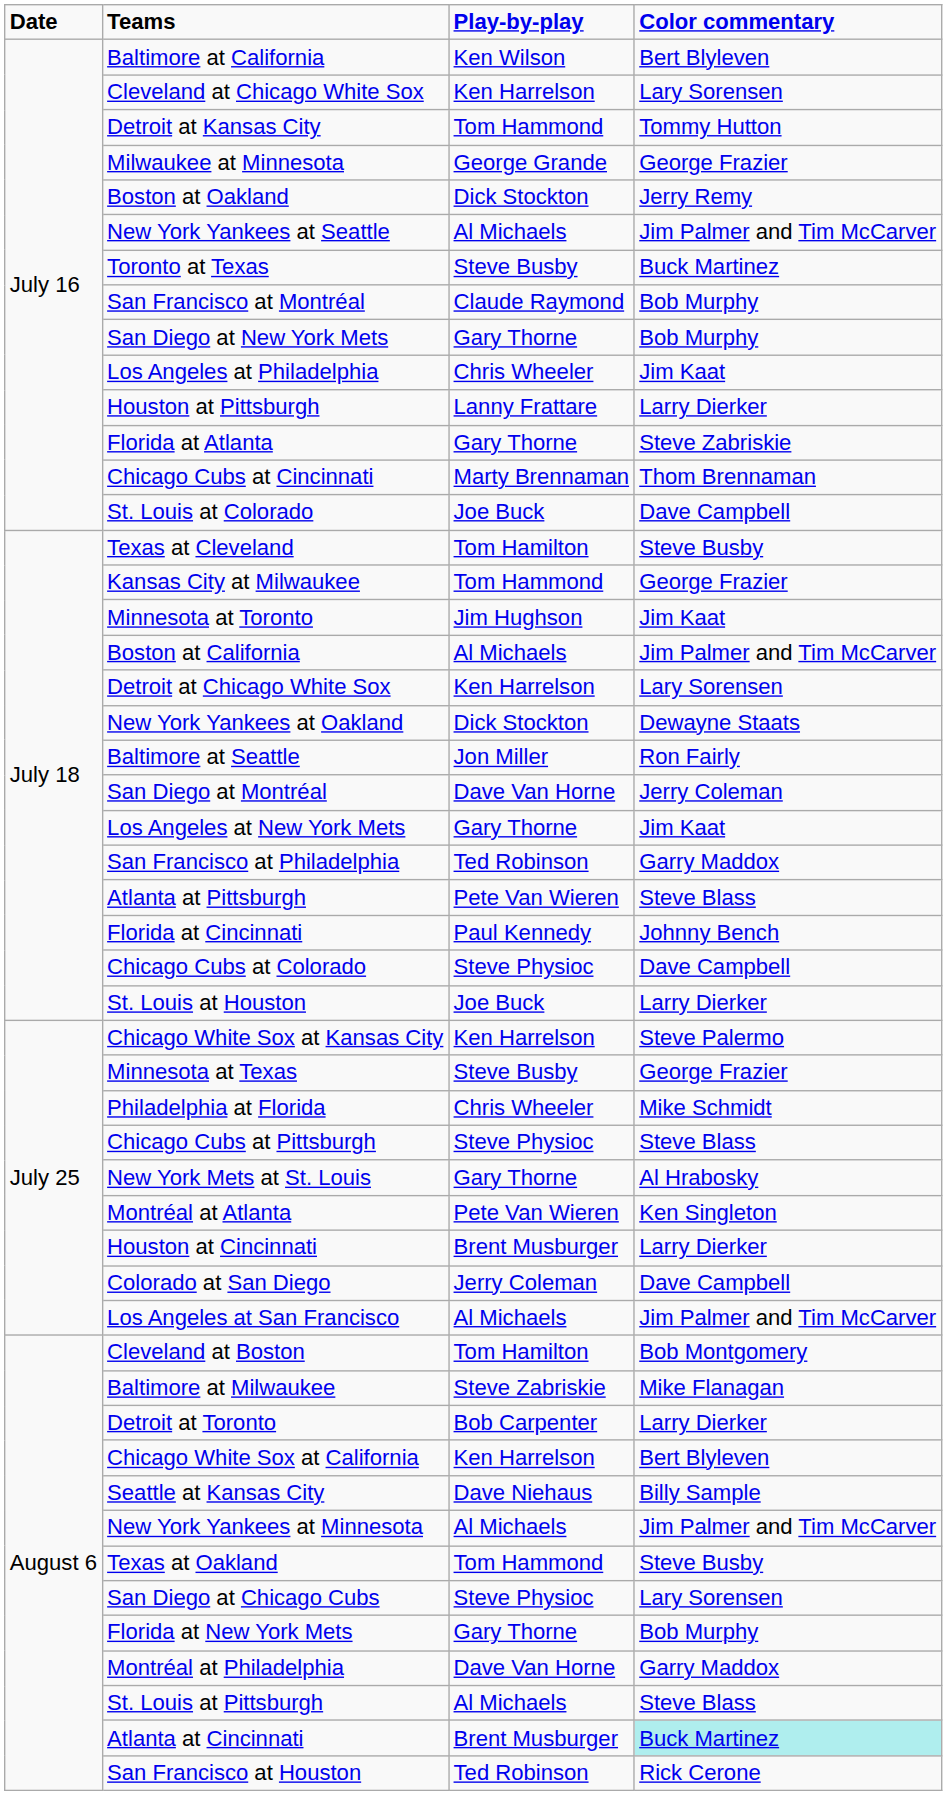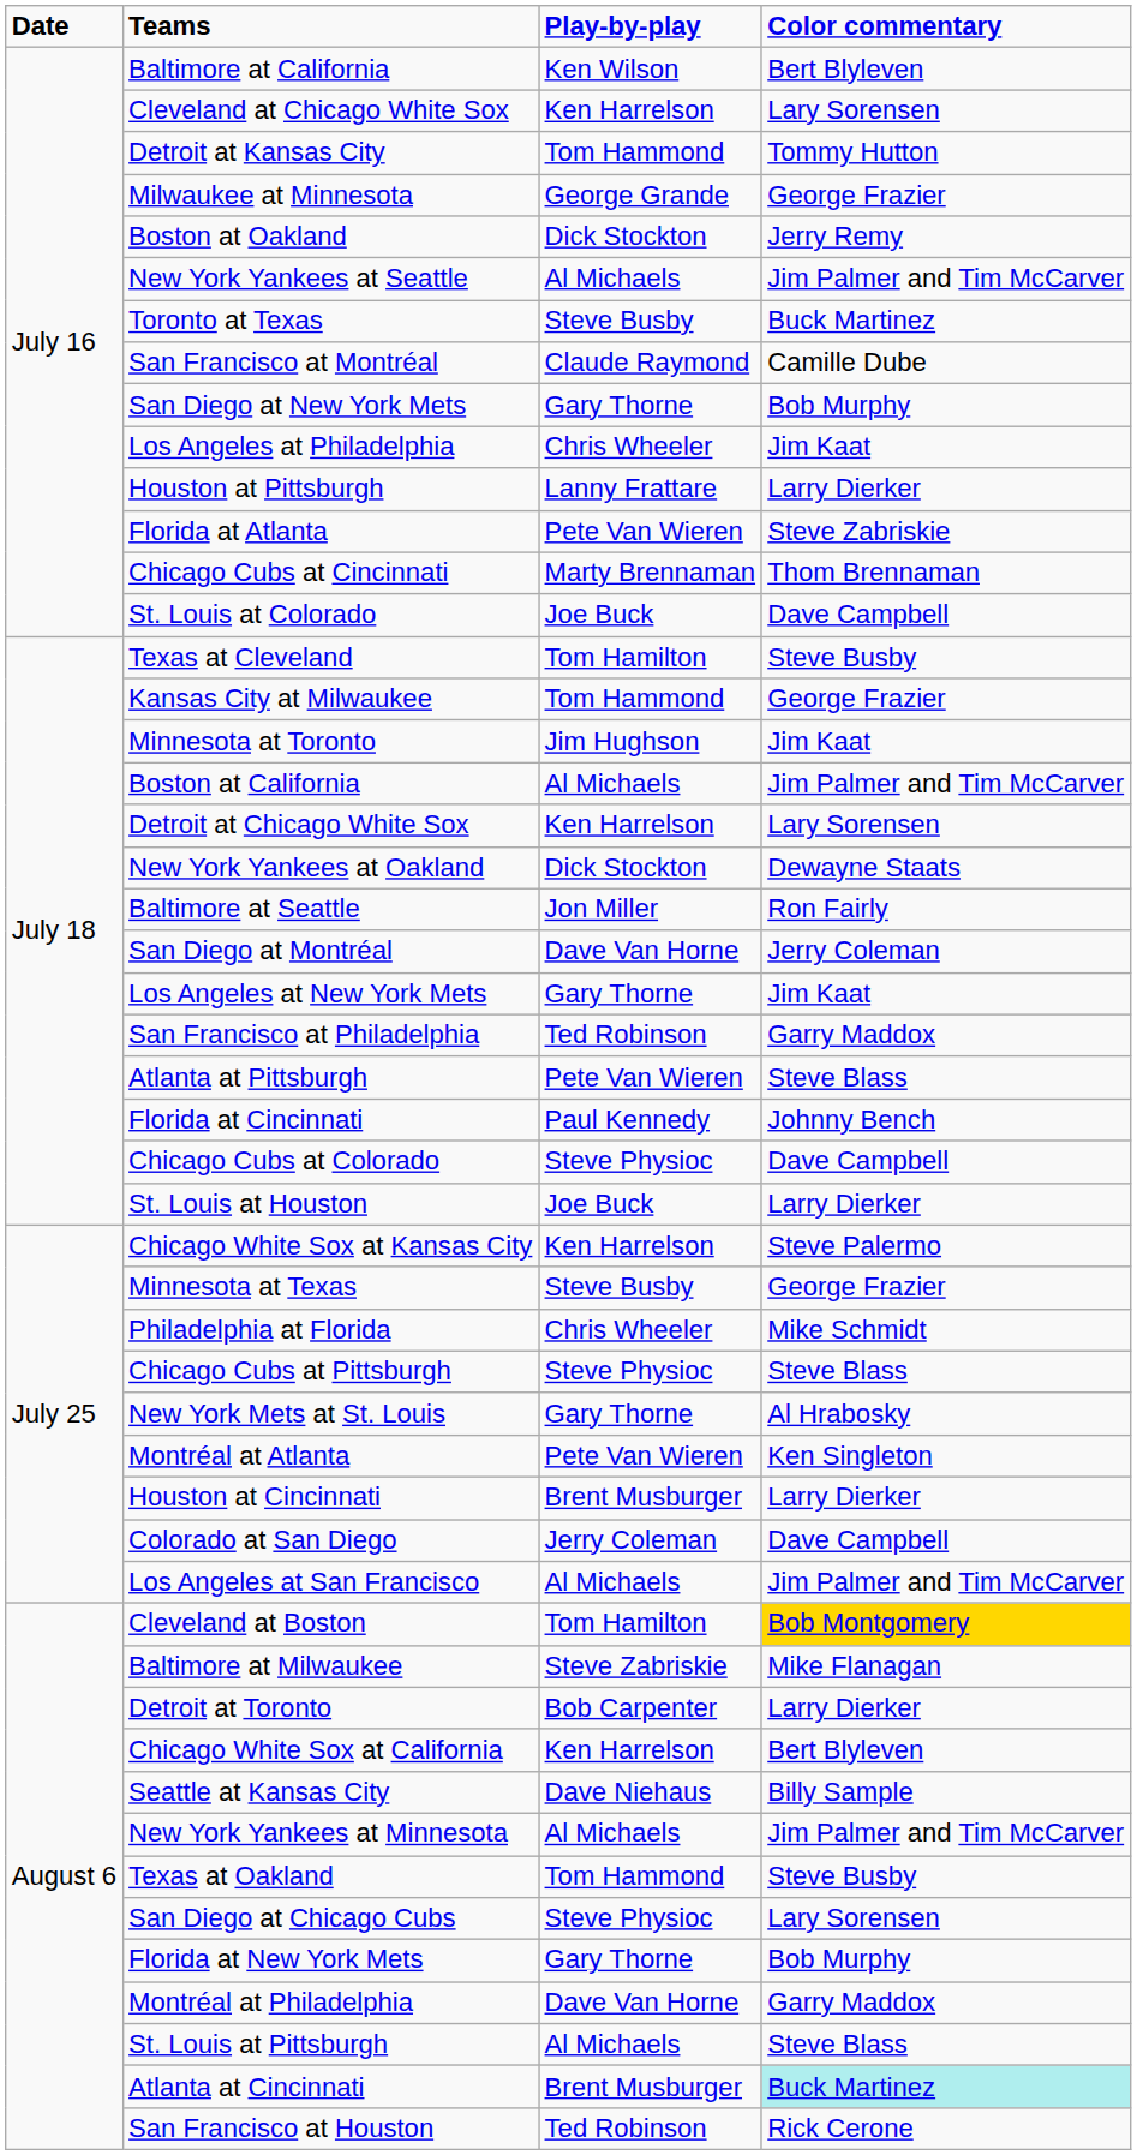 <table class="wikitable">
 <tr>
 <td><strong>Date</strong></td>
 <td><strong>Teams</strong></td>
 <td><strong><a href='#'>Play-by-play</a></strong></td>
 <td><strong><a href='#'>Color commentary</a></strong></td>
 </tr>
 <tr>
 <td rowspan=14>July 16</td>
 <td><a href='#'>Baltimore</a> at <a href='#'>California</a></td>
 <td><a href='#'>Ken Wilson</a></td>
 <td><a href='#'>Bert Blyleven</a></td>
 </tr>
 <tr>
 <td><a href='#'>Cleveland</a> at <a href='#'>Chicago White Sox</a></td>
 <td><a href='#'>Ken Harrelson</a></td>
 <td><a href='#'>Lary Sorensen</a></td>
 </tr>
 <tr>
 <td><a href='#'>Detroit</a> at <a href='#'>Kansas City</a></td>
 <td><a href='#'>Tom Hammond</a></td>
 <td><a href='#'>Tommy Hutton</a></td>
 </tr>
 <tr>
 <td><a href='#'>Milwaukee</a> at <a href='#'>Minnesota</a></td>
 <td><a href='#'>George Grande</a></td>
 <td><a href='#'>George Frazier</a></td>
 </tr>
 <tr>
 <td><a href='#'>Boston</a> at <a href='#'>Oakland</a></td>
 <td><a href='#'>Dick Stockton</a></td>
 <td><a href='#'>Jerry Remy</a></td>
 </tr>
 <tr>
 <td><a href='#'>New York Yankees</a> at <a href='#'>Seattle</a></td>
 <td><a href='#'>Al Michaels</a></td>
 <td><a href='#'>Jim Palmer</a> and <a href='#'>Tim McCarver</a></td>
 </tr>
 <tr>
 <td><a href='#'>Toronto</a> at <a href='#'>Texas</a></td>
 <td><a href='#'>Steve Busby</a></td>
 <td><a href='#'>Buck Martinez</a></td>
 </tr>
 <tr>
 <td><a href='#'>San Francisco</a> at <a href='#'>Montréal</a></td>
 <td><a href='#'>Claude Raymond</a></td>
-<td><a href='#'>Bob Murphy</a></td>
+<td>Camille Dube</td>
 </tr>
 <tr>
 <td><a href='#'>San Diego</a> at <a href='#'>New York Mets</a></td>
 <td><a href='#'>Gary Thorne</a></td>
 <td><a href='#'>Bob Murphy</a></td>
 </tr>
 <tr>
 <td><a href='#'>Los Angeles</a> at <a href='#'>Philadelphia</a></td>
 <td><a href='#'>Chris Wheeler</a></td>
 <td><a href='#'>Jim Kaat</a></td>
 </tr>
 <tr>
 <td><a href='#'>Houston</a> at <a href='#'>Pittsburgh</a></td>
 <td><a href='#'>Lanny Frattare</a></td>
 <td><a href='#'>Larry Dierker</a></td>
 </tr>
 <tr>
 <td><a href='#'>Florida</a> at <a href='#'>Atlanta</a></td>
-<td><a href='#'>Gary Thorne</a></td>
+<td><a href='#'>Pete Van Wieren</a></td>
 <td><a href='#'>Steve Zabriskie</a></td>
 </tr>
 <tr>
 <td><a href='#'>Chicago Cubs</a> at <a href='#'>Cincinnati</a></td>
 <td><a href='#'>Marty Brennaman</a></td>
 <td><a href='#'>Thom Brennaman</a></td>
 </tr>
 <tr>
 <td><a href='#'>St. Louis</a> at <a href='#'>Colorado</a></td>
 <td><a href='#'>Joe Buck</a></td>
 <td><a href='#'>Dave Campbell</a></td>
 </tr>
 <tr>
 <td rowspan=14>July 18</td>
 <td><a href='#'>Texas</a> at <a href='#'>Cleveland</a></td>
 <td><a href='#'>Tom Hamilton</a></td>
 <td><a href='#'>Steve Busby</a></td>
 </tr>
 <tr>
 <td><a href='#'>Kansas City</a> at <a href='#'>Milwaukee</a></td>
 <td><a href='#'>Tom Hammond</a></td>
 <td><a href='#'>George Frazier</a></td>
 </tr>
 <tr>
 <td><a href='#'>Minnesota</a> at <a href='#'>Toronto</a></td>
 <td><a href='#'>Jim Hughson</a></td>
 <td><a href='#'>Jim Kaat</a></td>
 </tr>
 <tr>
 <td><a href='#'>Boston</a> at <a href='#'>California</a></td>
 <td><a href='#'>Al Michaels</a></td>
 <td><a href='#'>Jim Palmer</a> and <a href='#'>Tim McCarver</a></td>
 </tr>
 <tr>
 <td><a href='#'>Detroit</a> at <a href='#'>Chicago White Sox</a></td>
 <td><a href='#'>Ken Harrelson</a></td>
 <td><a href='#'>Lary Sorensen</a></td>
 </tr>
 <tr>
 <td><a href='#'>New York Yankees</a> at <a href='#'>Oakland</a></td>
 <td><a href='#'>Dick Stockton</a></td>
 <td><a href='#'>Dewayne Staats</a></td>
 </tr>
 <tr>
 <td><a href='#'>Baltimore</a> at <a href='#'>Seattle</a></td>
 <td><a href='#'>Jon Miller</a></td>
 <td><a href='#'>Ron Fairly</a></td>
 </tr>
 <tr>
 <td><a href='#'>San Diego</a> at <a href='#'>Montréal</a></td>
 <td><a href='#'>Dave Van Horne</a></td>
 <td><a href='#'>Jerry Coleman</a></td>
 </tr>
 <tr>
 <td><a href='#'>Los Angeles</a> at <a href='#'>New York Mets</a></td>
 <td><a href='#'>Gary Thorne</a></td>
 <td><a href='#'>Jim Kaat</a></td>
 </tr>
 <tr>
 <td><a href='#'>San Francisco</a> at <a href='#'>Philadelphia</a></td>
 <td><a href='#'>Ted Robinson</a></td>
 <td><a href='#'>Garry Maddox</a></td>
 </tr>
 <tr>
 <td><a href='#'>Atlanta</a> at <a href='#'>Pittsburgh</a></td>
 <td><a href='#'>Pete Van Wieren</a></td>
 <td><a href='#'>Steve Blass</a></td>
 </tr>
 <tr>
 <td><a href='#'>Florida</a> at <a href='#'>Cincinnati</a></td>
 <td><a href='#'>Paul Kennedy</a></td>
 <td><a href='#'>Johnny Bench</a></td>
 </tr>
 <tr>
 <td><a href='#'>Chicago Cubs</a> at <a href='#'>Colorado</a></td>
 <td><a href='#'>Steve Physioc</a></td>
 <td><a href='#'>Dave Campbell</a></td>
 </tr>
 <tr>
 <td><a href='#'>St. Louis</a> at <a href='#'>Houston</a></td>
 <td><a href='#'>Joe Buck</a></td>
 <td><a href='#'>Larry Dierker</a></td>
 </tr>
 <tr>
 <td rowspan=9>July 25</td>
 <td><a href='#'>Chicago White Sox</a> at <a href='#'>Kansas City</a></td>
 <td><a href='#'>Ken Harrelson</a></td>
 <td><a href='#'>Steve Palermo</a></td>
 </tr>
 <tr>
 <td><a href='#'>Minnesota</a> at <a href='#'>Texas</a></td>
 <td><a href='#'>Steve Busby</a></td>
 <td><a href='#'>George Frazier</a></td>
 </tr>
 <tr>
 <td><a href='#'>Philadelphia</a> at <a href='#'>Florida</a></td>
 <td><a href='#'>Chris Wheeler</a></td>
 <td><a href='#'>Mike Schmidt</a></td>
 </tr>
 <tr>
 <td><a href='#'>Chicago Cubs</a> at <a href='#'>Pittsburgh</a></td>
 <td><a href='#'>Steve Physioc</a></td>
 <td><a href='#'>Steve Blass</a></td>
 </tr>
 <tr>
 <td><a href='#'>New York Mets</a> at <a href='#'>St. Louis</a></td>
 <td><a href='#'>Gary Thorne</a></td>
 <td><a href='#'>Al Hrabosky</a></td>
 </tr>
 <tr>
 <td><a href='#'>Montréal</a> at <a href='#'>Atlanta</a></td>
 <td><a href='#'>Pete Van Wieren</a></td>
 <td><a href='#'>Ken Singleton</a></td>
 </tr>
 <tr>
 <td><a href='#'>Houston</a> at <a href='#'>Cincinnati</a></td>
 <td><a href='#'>Brent Musburger</a></td>
 <td><a href='#'>Larry Dierker</a></td>
 </tr>
 <tr>
 <td><a href='#'>Colorado</a> at <a href='#'>San Diego</a></td>
 <td><a href='#'>Jerry Coleman</a></td>
 <td><a href='#'>Dave Campbell</a></td>
 </tr>
 <tr>
 <td><a href='#'>Los Angeles at San Francisco</a></td>
 <td><a href='#'>Al Michaels</a></td>
 <td><a href='#'>Jim Palmer</a> and <a href='#'>Tim McCarver</a></td>
 </tr>
 <tr>
 <td rowspan=13>August 6</td>
 <td><a href='#'>Cleveland</a> at <a href='#'>Boston</a></td>
 <td><a href='#'>Tom Hamilton</a></td>
-<td><a href='#'>Bob Montgomery</a></td>
+<td style="background: gold;"><a href='#'>Bob Montgomery</a></td>
 </tr>
 <tr>
 <td><a href='#'>Baltimore</a> at <a href='#'>Milwaukee</a></td>
 <td><a href='#'>Steve Zabriskie</a></td>
 <td><a href='#'>Mike Flanagan</a></td>
 </tr>
 <tr>
 <td><a href='#'>Detroit</a> at <a href='#'>Toronto</a></td>
 <td><a href='#'>Bob Carpenter</a></td>
 <td><a href='#'>Larry Dierker</a></td>
 </tr>
 <tr>
 <td><a href='#'>Chicago White Sox</a> at <a href='#'>California</a></td>
 <td><a href='#'>Ken Harrelson</a></td>
 <td><a href='#'>Bert Blyleven</a></td>
 </tr>
 <tr>
 <td><a href='#'>Seattle</a> at <a href='#'>Kansas City</a></td>
 <td><a href='#'>Dave Niehaus</a></td>
 <td><a href='#'>Billy Sample</a></td>
 </tr>
 <tr>
 <td><a href='#'>New York Yankees</a> at <a href='#'>Minnesota</a></td>
 <td><a href='#'>Al Michaels</a></td>
 <td><a href='#'>Jim Palmer</a> and <a href='#'>Tim McCarver</a></td>
 </tr>
 <tr>
 <td><a href='#'>Texas</a> at <a href='#'>Oakland</a></td>
 <td><a href='#'>Tom Hammond</a></td>
 <td><a href='#'>Steve Busby</a></td>
 </tr>
 <tr>
 <td><a href='#'>San Diego</a> at <a href='#'>Chicago Cubs</a></td>
 <td><a href='#'>Steve Physioc</a></td>
 <td><a href='#'>Lary Sorensen</a></td>
 </tr>
 <tr>
 <td><a href='#'>Florida</a> at <a href='#'>New York Mets</a></td>
 <td><a href='#'>Gary Thorne</a></td>
 <td><a href='#'>Bob Murphy</a></td>
 </tr>
 <tr>
 <td><a href='#'>Montréal</a> at <a href='#'>Philadelphia</a></td>
 <td><a href='#'>Dave Van Horne</a></td>
 <td><a href='#'>Garry Maddox</a></td>
 </tr>
 <tr>
 <td><a href='#'>St. Louis</a> at <a href='#'>Pittsburgh</a></td>
 <td><a href='#'>Al Michaels</a></td>
 <td><a href='#'>Steve Blass</a></td>
 </tr>
 <tr>
 <td><a href='#'>Atlanta</a> at <a href='#'>Cincinnati</a></td>
 <td><a href='#'>Brent Musburger</a></td>
 <td style="background: paleturquoise;"><a href='#'>Buck Martinez</a></td>
 </tr>
 <tr>
 <td><a href='#'>San Francisco</a> at <a href='#'>Houston</a></td>
 <td><a href='#'>Ted Robinson</a></td>
 <td><a href='#'>Rick Cerone</a></td>
 </tr>
 </table>
